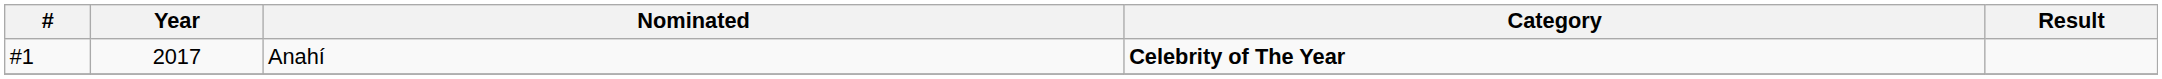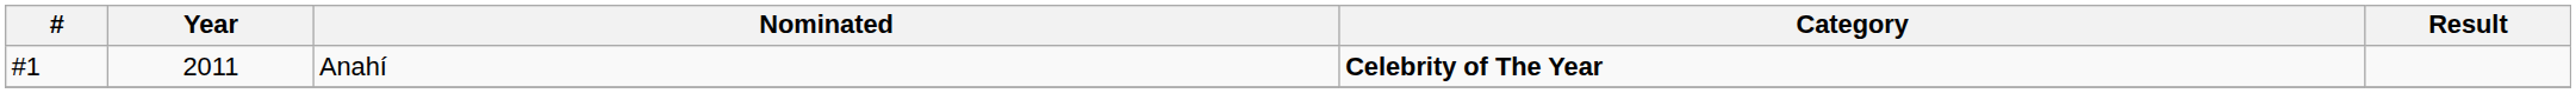 <table class="wikitable" width=100%>
 <tr>
 <th width="2.5%">#</th>
 <th width="5%">Year</th>
 <th width="25%">Nominated</th>
 <th width="25%">Category</th>
 <th width="5%">Result</th>
 </tr>
 <tr>
 <td>#1</td>
-<td rowspan="1" style="text-align:center;">2017</td>
+<td rowspan="1" style="text-align:center;">2011</td>
 <td>Anahí</td>
 <td><strong>Celebrity of The Year</strong></td>
 <td></td>
 </tr>
 <tr>
 </tr>
 </table>
